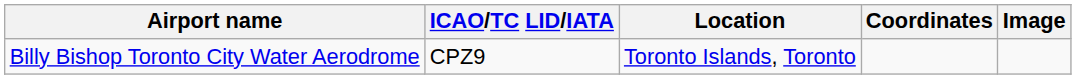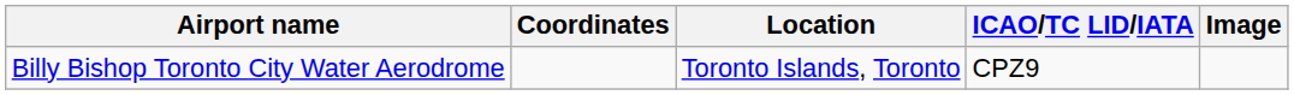 <table class="wikitable sortable" style="width:auto;">
 <tr>
 <th width="*">Airport name</th>
+<th width="*">Coordinates</th>
+<th width="*">Location</th>
 <th width="*"><a href='#'>ICAO</a>/<a href='#'>TC</a> <a href='#'>LID</a>/<a href='#'>IATA</a></th>
-<th width="*">Location</th>
-<th width="*">Coordinates</th>
 <th width="*">Image</th>
 </tr>
 <tr>
 <td><a href='#'>Billy Bishop Toronto City Water Aerodrome</a></td>
+<td></td>
+<td><a href='#'>Toronto Islands</a>, <a href='#'>Toronto</a></td>
 <td>CPZ9</td>
-<td><a href='#'>Toronto Islands</a>, <a href='#'>Toronto</a></td>
-<td></td>
 <td></td>
 </tr>
 </table>
